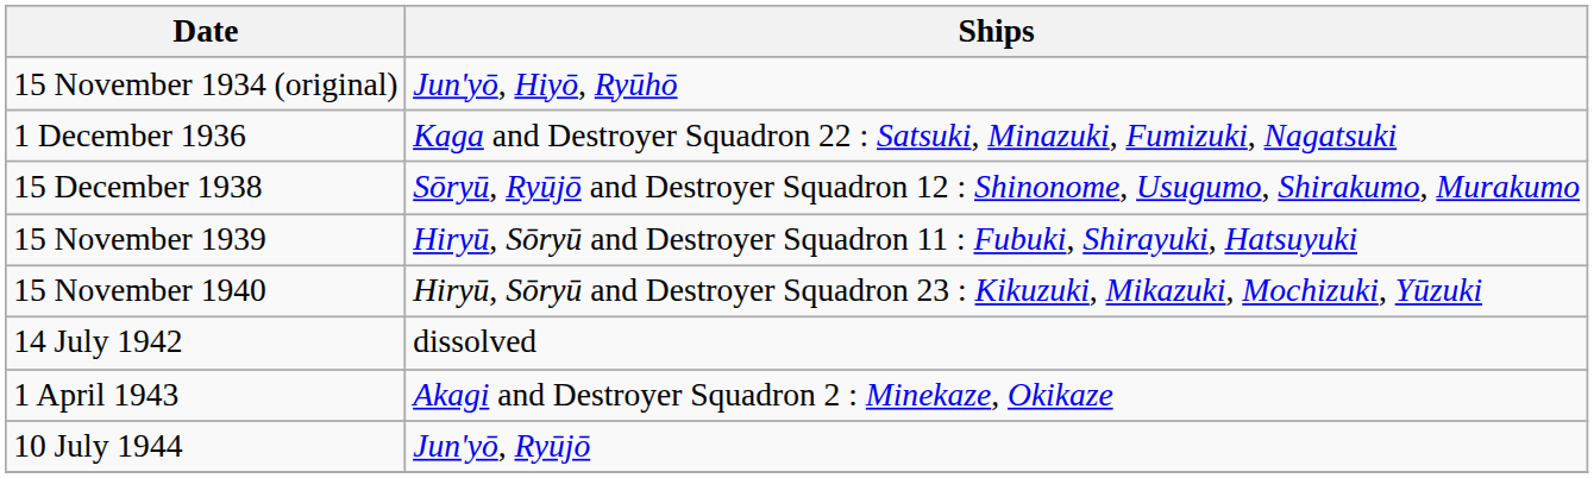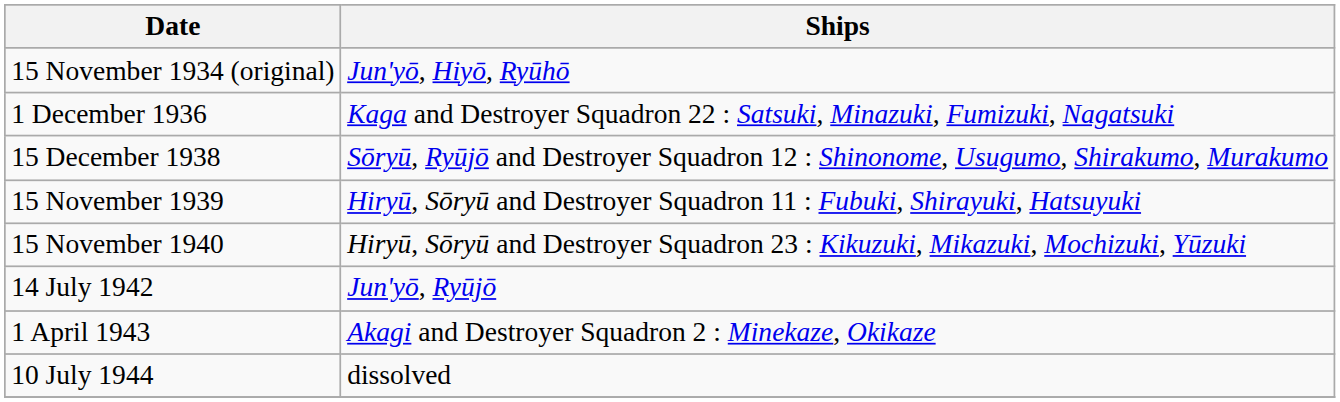 <table class="wikitable">
 <tr>
 <th>Date</th>
 <th>Ships</th>
 </tr>
 <tr>
 <td>15 November 1934 (original)</td>
 <td><em><a href='#'>Jun'yō</a></em>, <em><a href='#'>Hiyō</a></em>, <em><a href='#'>Ryūhō</a></em></td>
 </tr>
 <tr>
 <td>1 December 1936</td>
 <td><em><a href='#'>Kaga</a></em> and Destroyer Squadron 22 : <em><a href='#'>Satsuki</a></em>, <em><a href='#'>Minazuki</a></em>, <em><a href='#'>Fumizuki</a></em>, <em><a href='#'>Nagatsuki</a></em></td>
 </tr>
 <tr>
 <td>15 December 1938</td>
 <td><em><a href='#'>Sōryū</a></em>, <em><a href='#'>Ryūjō</a></em> and Destroyer Squadron 12 : <em><a href='#'>Shinonome</a></em>, <em><a href='#'>Usugumo</a></em>, <em><a href='#'>Shirakumo</a></em>, <em><a href='#'>Murakumo</a></em></td>
 </tr>
 <tr>
 <td>15 November 1939</td>
 <td><em><a href='#'>Hiryū</a></em>, <em>Sōryū</em> and Destroyer Squadron 11 : <em><a href='#'>Fubuki</a></em>, <em><a href='#'>Shirayuki</a></em>, <em><a href='#'>Hatsuyuki</a></em></td>
 </tr>
 <tr>
 <td>15 November 1940</td>
 <td><em>Hiryū</em>, <em>Sōryū</em> and Destroyer Squadron 23 : <em><a href='#'>Kikuzuki</a></em>, <em><a href='#'>Mikazuki</a></em>, <em><a href='#'>Mochizuki</a></em>, <em><a href='#'>Yūzuki</a></em></td>
 </tr>
 <tr>
 <td>14 July 1942</td>
-<td>dissolved</td>
+<td><em><a href='#'>Jun'yō</a></em>, <em><a href='#'>Ryūjō</a></em></td>
 </tr>
 <tr>
 <td>1 April 1943</td>
 <td><em><a href='#'>Akagi</a></em> and Destroyer Squadron 2 : <em><a href='#'>Minekaze</a></em>, <em><a href='#'>Okikaze</a></em></td>
 </tr>
 <tr>
 <td>10 July 1944</td>
-<td><em><a href='#'>Jun'yō</a></em>, <em><a href='#'>Ryūjō</a></em></td>
+<td>dissolved</td>
 </tr>
 <tr>
 </tr>
 </table>
